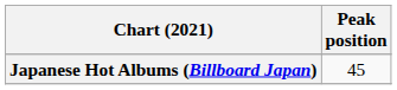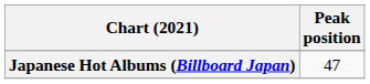 <table class="wikitable sortable plainrowheaders" style="text-align:center">
 <tr>
 <th scope="col">Chart (2021)</th>
 <th scope="col">Peak<br>position</th>
 </tr>
 <tr>
 </tr>
 <tr>
 </tr>
 <tr>
 </tr>
 <tr>
 <th scope="row">Japanese Hot Albums (<em><a href='#'>Billboard Japan</a></em>)</th>
-<td>45</td>
+<td>47</td>
 </tr>
 <tr>
 </tr>
 <tr>
 </tr>
 <tr>
 </tr>
 <tr>
 </tr>
 <tr>
 </tr>
 </table>
